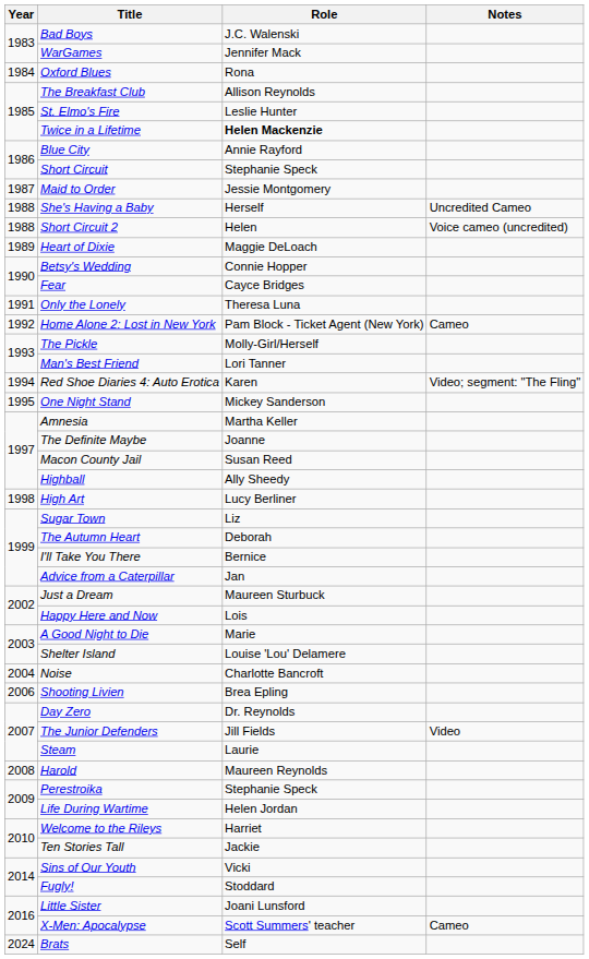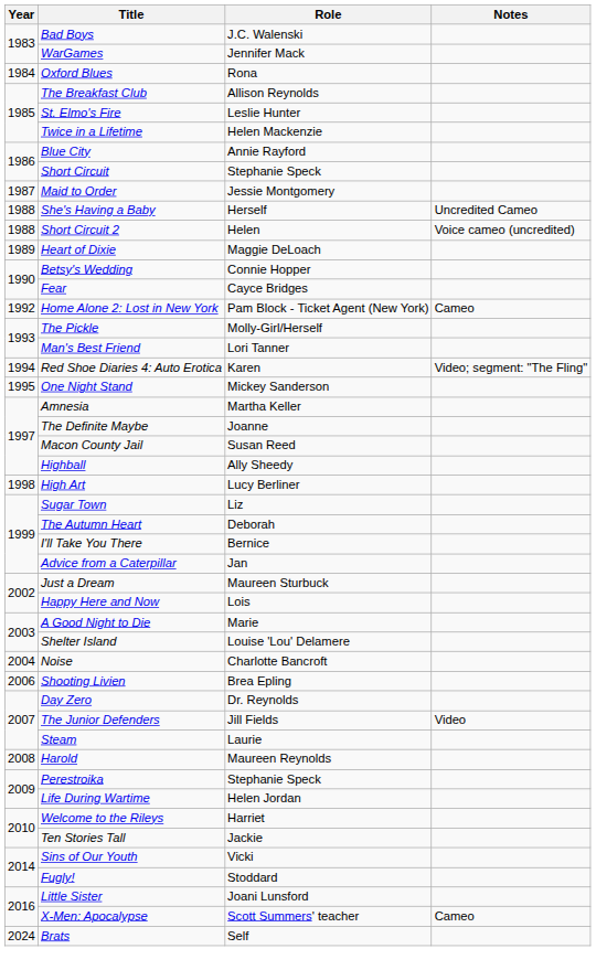 <table class="wikitable sortable">
 <tr>
 <th>Year</th>
 <th>Title</th>
 <th>Role</th>
 <th class="unsortable">Notes</th>
 </tr>
 <tr>
 <td rowspan=2>1983</td>
 <td><em><a href='#'>Bad Boys</a></em></td>
 <td>J.C. Walenski</td>
 <td></td>
 </tr>
 <tr>
 <td><em><a href='#'>WarGames</a></em></td>
 <td>Jennifer Mack</td>
 <td></td>
 </tr>
 <tr>
 <td>1984</td>
 <td><em><a href='#'>Oxford Blues</a></em></td>
 <td>Rona</td>
 <td></td>
 </tr>
 <tr>
 <td rowspan=3>1985</td>
 <td><em><a href='#'>The Breakfast Club</a></em></td>
 <td>Allison Reynolds</td>
 <td></td>
 </tr>
 <tr>
 <td><em><a href='#'>St. Elmo's Fire</a></em></td>
 <td>Leslie Hunter</td>
 <td></td>
 </tr>
 <tr>
 <td><em><a href='#'>Twice in a Lifetime</a></em></td>
-<td><strong>Helen Mackenzie</strong></td>
+<td>Helen Mackenzie</td>
 <td></td>
 </tr>
 <tr>
 <td rowspan=2>1986</td>
 <td><em><a href='#'>Blue City</a></em></td>
 <td>Annie Rayford</td>
 <td></td>
 </tr>
 <tr>
 <td><em><a href='#'>Short Circuit</a></em></td>
 <td>Stephanie Speck</td>
 <td></td>
 </tr>
 <tr>
 <td>1987</td>
 <td><em><a href='#'>Maid to Order</a></em></td>
 <td>Jessie Montgomery</td>
 <td></td>
 </tr>
 <tr>
 <td>1988</td>
 <td><em><a href='#'>She's Having a Baby</a></em></td>
 <td>Herself</td>
 <td>Uncredited Cameo</td>
 </tr>
 <tr>
 <td>1988</td>
 <td><em><a href='#'>Short Circuit 2</a></em></td>
 <td>Helen</td>
 <td>Voice cameo (uncredited)</td>
 </tr>
 <tr>
 <td>1989</td>
 <td><em><a href='#'>Heart of Dixie</a></em></td>
 <td>Maggie DeLoach</td>
 <td></td>
 </tr>
 <tr>
 <td rowspan=2>1990</td>
 <td><em><a href='#'>Betsy's Wedding</a></em></td>
 <td>Connie Hopper</td>
 <td></td>
 </tr>
 <tr>
 <td><em><a href='#'>Fear</a></em></td>
 <td>Cayce Bridges</td>
-<td></td>
-</tr>
-<tr>
-<td>1991</td>
-<td><em><a href='#'>Only the Lonely</a></em></td>
-<td>Theresa Luna</td>
 <td></td>
 </tr>
 <tr>
 <td>1992</td>
 <td><em><a href='#'>Home Alone 2: Lost in New York</a></em></td>
 <td>Pam Block - Ticket Agent (New York)</td>
 <td>Cameo</td>
 </tr>
 <tr>
 <td rowspan=2>1993</td>
 <td><em><a href='#'>The Pickle</a></em></td>
 <td>Molly-Girl/Herself</td>
 <td></td>
 </tr>
 <tr>
 <td><em><a href='#'>Man's Best Friend</a></em></td>
 <td>Lori Tanner</td>
 <td></td>
 </tr>
 <tr>
 <td>1994</td>
 <td><em>Red Shoe Diaries 4: Auto Erotica</em></td>
 <td>Karen</td>
 <td>Video; segment: "The Fling"</td>
 </tr>
 <tr>
 <td>1995</td>
 <td><em><a href='#'>One Night Stand</a></em></td>
 <td>Mickey Sanderson</td>
 <td></td>
 </tr>
 <tr>
 <td rowspan=4>1997</td>
 <td><em>Amnesia</em></td>
 <td>Martha Keller</td>
 <td></td>
 </tr>
 <tr>
 <td><em>The Definite Maybe</em></td>
 <td>Joanne</td>
 <td></td>
 </tr>
 <tr>
 <td><em>Macon County Jail</em></td>
 <td>Susan Reed</td>
 <td></td>
 </tr>
 <tr>
 <td><em><a href='#'>Highball</a></em></td>
 <td>Ally Sheedy</td>
 <td></td>
 </tr>
 <tr>
 <td>1998</td>
 <td><em><a href='#'>High Art</a></em></td>
 <td>Lucy Berliner</td>
 <td></td>
 </tr>
 <tr>
 <td rowspan=4>1999</td>
 <td><em><a href='#'>Sugar Town</a></em></td>
 <td>Liz</td>
 <td></td>
 </tr>
 <tr>
 <td><em><a href='#'>The Autumn Heart</a></em></td>
 <td>Deborah</td>
 <td></td>
 </tr>
 <tr>
 <td><em>I'll Take You There</em></td>
 <td>Bernice</td>
 <td></td>
 </tr>
 <tr>
 <td><em><a href='#'>Advice from a Caterpillar</a></em></td>
 <td>Jan</td>
 <td></td>
 </tr>
 <tr>
 <td rowspan=2>2002</td>
 <td><em>Just a Dream</em></td>
 <td>Maureen Sturbuck</td>
 <td></td>
 </tr>
 <tr>
 <td><em><a href='#'>Happy Here and Now</a></em></td>
 <td>Lois</td>
 <td></td>
 </tr>
 <tr>
 <td rowspan=2>2003</td>
 <td><em><a href='#'>A Good Night to Die</a></em></td>
 <td>Marie</td>
 <td></td>
 </tr>
 <tr>
 <td><em>Shelter Island</em></td>
 <td>Louise 'Lou' Delamere</td>
 <td></td>
 </tr>
 <tr>
 <td>2004</td>
 <td><em>Noise</em></td>
 <td>Charlotte Bancroft</td>
 <td></td>
 </tr>
 <tr>
 <td>2006</td>
 <td><em><a href='#'>Shooting Livien</a></em></td>
 <td>Brea Epling</td>
 <td></td>
 </tr>
 <tr>
 <td rowspan=3>2007</td>
 <td><em><a href='#'>Day Zero</a></em></td>
 <td>Dr. Reynolds</td>
 <td></td>
 </tr>
 <tr>
 <td><em><a href='#'>The Junior Defenders</a></em></td>
 <td>Jill Fields</td>
 <td>Video</td>
 </tr>
 <tr>
 <td><em><a href='#'>Steam</a></em></td>
 <td>Laurie</td>
 <td></td>
 </tr>
 <tr>
 <td>2008</td>
 <td><em><a href='#'>Harold</a></em></td>
 <td>Maureen Reynolds</td>
 <td></td>
 </tr>
 <tr>
 <td rowspan=2>2009</td>
 <td><em><a href='#'>Perestroika</a></em></td>
 <td>Stephanie Speck</td>
 <td></td>
 </tr>
 <tr>
 <td><em><a href='#'>Life During Wartime</a></em></td>
 <td>Helen Jordan</td>
 <td></td>
 </tr>
 <tr>
 <td rowspan=2>2010</td>
 <td><em><a href='#'>Welcome to the Rileys</a></em></td>
 <td>Harriet</td>
 <td></td>
 </tr>
 <tr>
 <td><em>Ten Stories Tall</em></td>
 <td>Jackie</td>
 <td></td>
 </tr>
 <tr>
 <td rowspan=2>2014</td>
 <td><em><a href='#'>Sins of Our Youth</a></em></td>
 <td>Vicki</td>
 <td></td>
 </tr>
 <tr>
 <td><em><a href='#'>Fugly!</a></em></td>
 <td>Stoddard</td>
 <td></td>
 </tr>
 <tr>
 <td rowspan=2>2016</td>
 <td><em><a href='#'>Little Sister</a></em></td>
 <td>Joani Lunsford</td>
 </tr>
 <tr>
 <td><em><a href='#'>X-Men: Apocalypse</a></em></td>
 <td><a href='#'>Scott Summers</a>' teacher</td>
 <td>Cameo</td>
 </tr>
 <tr>
 <td rowspan=2>2024</td>
 <td><em><a href='#'>Brats</a></em></td>
 <td>Self</td>
 </tr>
 </table>
